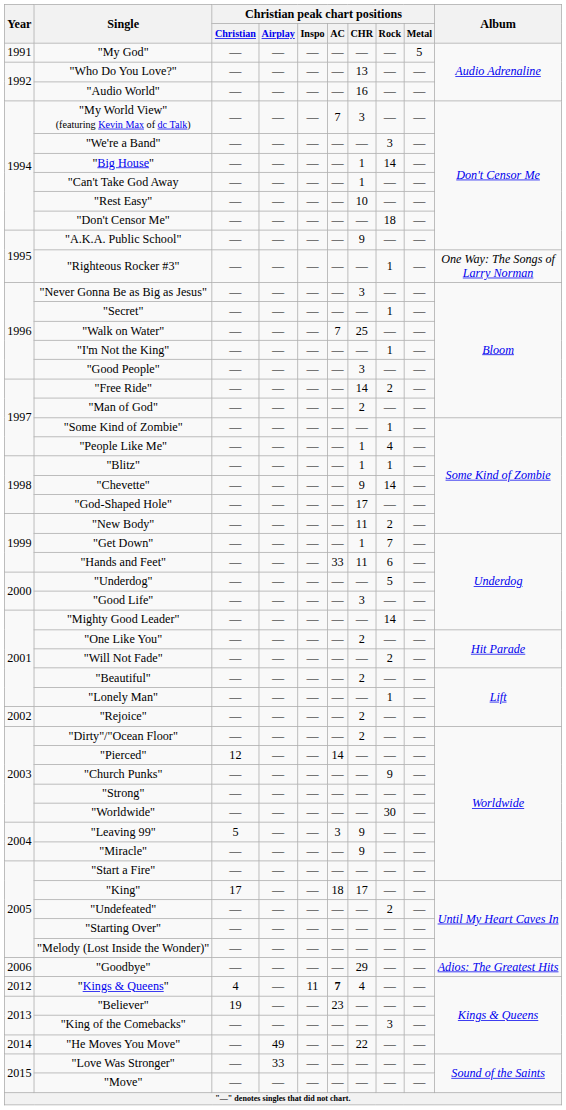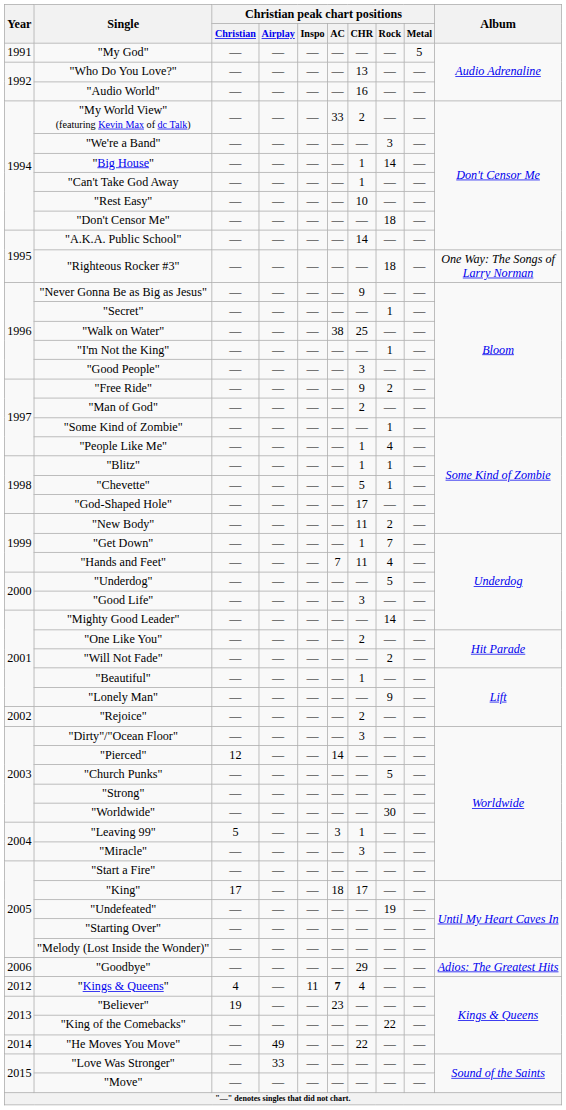 <table class="wikitable" style="text-align:center;">
 <tr>
 <th rowspan="2">Year</th>
 <th rowspan="2">Single</th>
 <th colspan="7">Christian peak chart positions</th>
 <th rowspan="2">Album</th>
 </tr>
 <tr>
 <th style="width:1em"><small><a href='#'>Christian</a></small></th>
 <th style="width:1em"><small><a href='#'>Airplay</a></small></th>
 <th style="width:1em"><small>Inspo</small></th>
 <th style="width:1em"><small>AC</small></th>
 <th style="width:1em"><small>CHR</small></th>
 <th style="width:1em"><small>Rock</small></th>
 <th style="width:1em"><small>Metal</small></th>
 </tr>
 <tr>
 <td>1991</td>
 <td>"My God"</td>
 <td>—</td>
 <td>—</td>
 <td>—</td>
 <td>—</td>
 <td>—</td>
 <td>—</td>
 <td>5</td>
 <td rowspan="3"><em><a href='#'>Audio Adrenaline</a></em></td>
 </tr>
 <tr>
 <td rowspan="2">1992</td>
 <td>"Who Do You Love?"</td>
 <td>—</td>
 <td>—</td>
 <td>—</td>
 <td>—</td>
 <td>13</td>
 <td>—</td>
 <td>—</td>
 </tr>
 <tr>
 <td>"Audio World"</td>
 <td>—</td>
 <td>—</td>
 <td>—</td>
 <td>—</td>
 <td>16</td>
 <td>—</td>
 <td>—</td>
 </tr>
 <tr>
 <td rowspan="6">1994</td>
 <td>"My World View"<br><small>(featuring <a href='#'>Kevin Max</a> of <a href='#'>dc Talk</a>)</small></td>
 <td>—</td>
 <td>—</td>
 <td>—</td>
-<td style="text-align:center;">7</td>
-<td>3</td>
+<td>33</td>
+<td style="text-align:center;">2</td>
 <td>—</td>
 <td>—</td>
 <td rowspan="7"><em><a href='#'>Don't Censor Me</a></em></td>
 </tr>
 <tr>
 <td>"We're a Band"</td>
 <td style="text-align:center;">—</td>
 <td style="text-align:center;">—</td>
 <td style="text-align:center;">—</td>
 <td style="text-align:center;">—</td>
 <td style="text-align:center;">—</td>
 <td style="text-align:center;">3</td>
 <td style="text-align:center;">—</td>
 </tr>
 <tr>
 <td>"<a href='#'>Big House</a>"</td>
 <td style="text-align:center;">—</td>
 <td style="text-align:center;">—</td>
 <td style="text-align:center;">—</td>
 <td style="text-align:center;">—</td>
 <td style="text-align:center;">1</td>
 <td style="text-align:center;">14</td>
 <td style="text-align:center;">—</td>
 </tr>
 <tr>
 <td>"Can't Take God Away</td>
 <td style="text-align:center;">—</td>
 <td style="text-align:center;">—</td>
 <td style="text-align:center;">—</td>
 <td style="text-align:center;">—</td>
 <td style="text-align:center;">1</td>
 <td style="text-align:center;">—</td>
 <td style="text-align:center;">—</td>
 </tr>
 <tr>
 <td>"Rest Easy"</td>
 <td style="text-align:center;">—</td>
 <td style="text-align:center;">—</td>
 <td style="text-align:center;">—</td>
 <td style="text-align:center;">—</td>
 <td style="text-align:center;">10</td>
 <td style="text-align:center;">—</td>
 <td style="text-align:center;">—</td>
 </tr>
 <tr>
 <td>"Don't Censor Me"</td>
 <td style="text-align:center;">—</td>
 <td style="text-align:center;">—</td>
 <td style="text-align:center;">—</td>
 <td style="text-align:center;">—</td>
 <td style="text-align:center;">—</td>
 <td style="text-align:center;">18</td>
 <td style="text-align:center;">—</td>
 </tr>
 <tr>
 <td rowspan="2">1995</td>
 <td>"A.K.A. Public School"</td>
 <td style="text-align:center;">—</td>
 <td style="text-align:center;">—</td>
 <td style="text-align:center;">—</td>
 <td style="text-align:center;">—</td>
-<td style="text-align:center;">9</td>
+<td style="text-align:center;">14</td>
 <td style="text-align:center;">—</td>
 <td style="text-align:center;">—</td>
 </tr>
 <tr>
 <td>"Righteous Rocker #3"</td>
 <td style="text-align:center;">—</td>
 <td style="text-align:center;">—</td>
 <td style="text-align:center;">—</td>
 <td style="text-align:center;">—</td>
 <td style="text-align:center;">—</td>
-<td style="text-align:center;">1</td>
+<td style="text-align:center;">18</td>
 <td style="text-align:center;">—</td>
 <td><em>One Way: The Songs of<br><a href='#'>Larry Norman</a></em></td>
 </tr>
 <tr>
 <td rowspan="5">1996</td>
 <td>"Never Gonna Be as Big as Jesus"</td>
 <td style="text-align:center;">—</td>
 <td style="text-align:center;">—</td>
 <td style="text-align:center;">—</td>
 <td style="text-align:center;">—</td>
-<td style="text-align:center;">3</td>
+<td style="text-align:center;">9</td>
 <td style="text-align:center;">—</td>
 <td style="text-align:center;">—</td>
 <td rowspan="7"><em><a href='#'>Bloom</a></em></td>
 </tr>
 <tr>
 <td>"Secret"</td>
 <td style="text-align:center;">—</td>
 <td style="text-align:center;">—</td>
 <td style="text-align:center;">—</td>
 <td style="text-align:center;">—</td>
 <td style="text-align:center;">—</td>
 <td style="text-align:center;">1</td>
 <td style="text-align:center;">—</td>
 </tr>
 <tr>
 <td>"Walk on Water"</td>
 <td style="text-align:center;">—</td>
 <td style="text-align:center;">—</td>
 <td style="text-align:center;">—</td>
-<td style="text-align:center;">7</td>
+<td style="text-align:center;">38</td>
 <td style="text-align:center;">25</td>
 <td style="text-align:center;">—</td>
 <td style="text-align:center;">—</td>
 </tr>
 <tr>
 <td>"I'm Not the King"</td>
 <td style="text-align:center;">—</td>
 <td style="text-align:center;">—</td>
 <td style="text-align:center;">—</td>
 <td style="text-align:center;">—</td>
 <td style="text-align:center;">—</td>
 <td style="text-align:center;">1</td>
 <td style="text-align:center;">—</td>
 </tr>
 <tr>
 <td>"Good People"</td>
 <td style="text-align:center;">—</td>
 <td style="text-align:center;">—</td>
 <td style="text-align:center;">—</td>
 <td style="text-align:center;">—</td>
 <td style="text-align:center;">3</td>
 <td style="text-align:center;">—</td>
 <td style="text-align:center;">—</td>
 </tr>
 <tr>
 <td rowspan="4">1997</td>
 <td>"Free Ride"</td>
 <td style="text-align:center;">—</td>
 <td style="text-align:center;">—</td>
 <td style="text-align:center;">—</td>
 <td style="text-align:center;">—</td>
-<td style="text-align:center;">14</td>
+<td style="text-align:center;">9</td>
 <td style="text-align:center;">2</td>
 <td style="text-align:center;">—</td>
 </tr>
 <tr>
 <td>"Man of God"</td>
 <td style="text-align:center;">—</td>
 <td style="text-align:center;">—</td>
 <td style="text-align:center;">—</td>
 <td style="text-align:center;">—</td>
 <td style="text-align:center;">2</td>
 <td style="text-align:center;">—</td>
 <td style="text-align:center;">—</td>
 </tr>
 <tr>
 <td>"Some Kind of Zombie"</td>
 <td style="text-align:center;">—</td>
 <td style="text-align:center;">—</td>
 <td style="text-align:center;">—</td>
 <td style="text-align:center;">—</td>
 <td style="text-align:center;">—</td>
 <td style="text-align:center;">1</td>
 <td style="text-align:center;">—</td>
 <td rowspan="6"><em><a href='#'>Some Kind of Zombie</a></em></td>
 </tr>
 <tr>
 <td>"People Like Me"</td>
 <td style="text-align:center;">—</td>
 <td style="text-align:center;">—</td>
 <td style="text-align:center;">—</td>
 <td style="text-align:center;">—</td>
 <td style="text-align:center;">1</td>
 <td style="text-align:center;">4</td>
 <td style="text-align:center;">—</td>
 </tr>
 <tr>
 <td rowspan="3">1998</td>
 <td>"Blitz"</td>
 <td style="text-align:center;">—</td>
 <td style="text-align:center;">—</td>
 <td style="text-align:center;">—</td>
 <td style="text-align:center;">—</td>
 <td style="text-align:center;">1</td>
 <td style="text-align:center;">1</td>
 <td style="text-align:center;">—</td>
 </tr>
 <tr>
 <td>"Chevette"</td>
 <td style="text-align:center;">—</td>
 <td style="text-align:center;">—</td>
 <td style="text-align:center;">—</td>
 <td style="text-align:center;">—</td>
-<td style="text-align:center;">9</td>
-<td style="text-align:center;">14</td>
+<td style="text-align:center;">5</td>
+<td style="text-align:center;">1</td>
 <td style="text-align:center;">—</td>
 </tr>
 <tr>
 <td>"God-Shaped Hole"</td>
 <td style="text-align:center;">—</td>
 <td style="text-align:center;">—</td>
 <td style="text-align:center;">—</td>
 <td style="text-align:center;">—</td>
 <td style="text-align:center;">17</td>
 <td style="text-align:center;">—</td>
 <td style="text-align:center;">—</td>
 </tr>
 <tr>
 <td rowspan="3">1999</td>
 <td>"New Body"</td>
 <td style="text-align:center;">—</td>
 <td style="text-align:center;">—</td>
 <td style="text-align:center;">—</td>
 <td style="text-align:center;">—</td>
 <td style="text-align:center;">11</td>
 <td style="text-align:center;">2</td>
 <td style="text-align:center;">—</td>
 </tr>
 <tr>
 <td>"Get Down"</td>
 <td style="text-align:center;">—</td>
 <td style="text-align:center;">—</td>
 <td style="text-align:center;">—</td>
 <td style="text-align:center;">—</td>
 <td style="text-align:center;">1</td>
 <td style="text-align:center;">7</td>
 <td style="text-align:center;">—</td>
 <td rowspan="5"><em><a href='#'>Underdog</a></em></td>
 </tr>
 <tr>
 <td>"Hands and Feet"</td>
 <td style="text-align:center;">—</td>
 <td style="text-align:center;">—</td>
 <td style="text-align:center;">—</td>
-<td>33</td>
+<td style="text-align:center;">7</td>
 <td style="text-align:center;">11</td>
-<td style="text-align:center;">6</td>
+<td style="text-align:center;">4</td>
 <td style="text-align:center;">—</td>
 </tr>
 <tr>
 <td rowspan="2">2000</td>
 <td>"Underdog"</td>
 <td style="text-align:center;">—</td>
 <td style="text-align:center;">—</td>
 <td style="text-align:center;">—</td>
 <td style="text-align:center;">—</td>
 <td style="text-align:center;">—</td>
 <td style="text-align:center;">5</td>
 <td style="text-align:center;">—</td>
 </tr>
 <tr>
 <td>"Good Life"</td>
 <td style="text-align:center;">—</td>
 <td style="text-align:center;">—</td>
 <td style="text-align:center;">—</td>
 <td style="text-align:center;">—</td>
 <td style="text-align:center;">3</td>
 <td style="text-align:center;">—</td>
 <td style="text-align:center;">—</td>
 </tr>
 <tr>
 <td rowspan="5">2001</td>
 <td>"Mighty Good Leader"</td>
 <td style="text-align:center;">—</td>
 <td style="text-align:center;">—</td>
 <td style="text-align:center;">—</td>
 <td style="text-align:center;">—</td>
 <td style="text-align:center;">—</td>
 <td style="text-align:center;">14</td>
 <td style="text-align:center;">—</td>
 </tr>
 <tr>
 <td>"One Like You"</td>
 <td style="text-align:center;">—</td>
 <td style="text-align:center;">—</td>
 <td style="text-align:center;">—</td>
 <td style="text-align:center;">—</td>
 <td style="text-align:center;">2</td>
 <td style="text-align:center;">—</td>
 <td style="text-align:center;">—</td>
 <td rowspan="2"><em><a href='#'>Hit Parade</a></em></td>
 </tr>
 <tr>
 <td>"Will Not Fade"</td>
 <td style="text-align:center;">—</td>
 <td style="text-align:center;">—</td>
 <td style="text-align:center;">—</td>
 <td style="text-align:center;">—</td>
 <td style="text-align:center;">—</td>
 <td style="text-align:center;">2</td>
 <td style="text-align:center;">—</td>
 </tr>
 <tr>
 <td>"Beautiful"</td>
 <td style="text-align:center;">—</td>
 <td style="text-align:center;">—</td>
 <td style="text-align:center;">—</td>
 <td style="text-align:center;">—</td>
-<td style="text-align:center;">2</td>
+<td style="text-align:center;">1</td>
 <td style="text-align:center;">—</td>
 <td style="text-align:center;">—</td>
 <td rowspan="3"><em><a href='#'>Lift</a></em></td>
 </tr>
 <tr>
 <td>"Lonely Man"</td>
 <td style="text-align:center;">—</td>
 <td style="text-align:center;">—</td>
 <td style="text-align:center;">—</td>
 <td style="text-align:center;">—</td>
 <td style="text-align:center;">—</td>
-<td style="text-align:center;">1</td>
+<td style="text-align:center;">9</td>
 <td style="text-align:center;">—</td>
 </tr>
 <tr>
 <td>2002</td>
 <td>"Rejoice"</td>
 <td style="text-align:center;">—</td>
 <td style="text-align:center;">—</td>
 <td style="text-align:center;">—</td>
 <td style="text-align:center;">—</td>
 <td style="text-align:center;">2</td>
 <td style="text-align:center;">—</td>
 <td style="text-align:center;">—</td>
 </tr>
 <tr>
 <td rowspan="5">2003</td>
 <td>"Dirty"/"Ocean Floor"</td>
 <td style="text-align:center;">—</td>
 <td style="text-align:center;">—</td>
 <td style="text-align:center;">—</td>
 <td style="text-align:center;">—</td>
-<td style="text-align:center;">2</td>
+<td>3</td>
 <td style="text-align:center;">—</td>
 <td style="text-align:center;">—</td>
 <td rowspan="8"><em><a href='#'>Worldwide</a></em></td>
 </tr>
 <tr>
 <td>"Pierced"</td>
 <td style="text-align:center;">12</td>
 <td style="text-align:center;">—</td>
 <td style="text-align:center;">—</td>
 <td style="text-align:center;">14</td>
 <td style="text-align:center;">—</td>
 <td style="text-align:center;">—</td>
 <td style="text-align:center;">—</td>
 </tr>
 <tr>
 <td>"Church Punks"</td>
 <td style="text-align:center;">—</td>
 <td style="text-align:center;">—</td>
 <td style="text-align:center;">—</td>
 <td style="text-align:center;">—</td>
 <td style="text-align:center;">—</td>
-<td style="text-align:center;">9</td>
+<td style="text-align:center;">5</td>
 <td style="text-align:center;">—</td>
 </tr>
 <tr>
 <td>"Strong"</td>
 <td style="text-align:center;">—</td>
 <td style="text-align:center;">—</td>
 <td style="text-align:center;">—</td>
 <td style="text-align:center;">—</td>
 <td style="text-align:center;">—</td>
 <td style="text-align:center;">—</td>
 <td style="text-align:center;">—</td>
 </tr>
 <tr>
 <td>"Worldwide"</td>
 <td style="text-align:center;">—</td>
 <td style="text-align:center;">—</td>
 <td style="text-align:center;">—</td>
 <td style="text-align:center;">—</td>
 <td style="text-align:center;">—</td>
 <td style="text-align:center;">30</td>
 <td style="text-align:center;">—</td>
 </tr>
 <tr>
 <td rowspan="2">2004</td>
 <td>"Leaving 99"</td>
 <td style="text-align:center;">5</td>
 <td style="text-align:center;">—</td>
 <td style="text-align:center;">—</td>
 <td style="text-align:center;">3</td>
-<td style="text-align:center;">9</td>
+<td style="text-align:center;">1</td>
 <td style="text-align:center;">—</td>
 <td style="text-align:center;">—</td>
 </tr>
 <tr>
 <td>"Miracle"</td>
 <td style="text-align:center;">—</td>
 <td style="text-align:center;">—</td>
 <td style="text-align:center;">—</td>
 <td style="text-align:center;">—</td>
-<td style="text-align:center;">9</td>
+<td style="text-align:center;">3</td>
 <td style="text-align:center;">—</td>
 <td style="text-align:center;">—</td>
 </tr>
 <tr>
 <td rowspan="5">2005</td>
 <td>"Start a Fire"</td>
 <td style="text-align:center;">—</td>
 <td style="text-align:center;">—</td>
 <td style="text-align:center;">—</td>
 <td style="text-align:center;">—</td>
 <td style="text-align:center;">—</td>
 <td style="text-align:center;">—</td>
 <td style="text-align:center;">—</td>
 </tr>
 <tr>
 <td>"King"</td>
 <td style="text-align:center;">17</td>
 <td style="text-align:center;">—</td>
 <td style="text-align:center;">—</td>
 <td style="text-align:center;">18</td>
 <td style="text-align:center;">17</td>
 <td style="text-align:center;">—</td>
 <td style="text-align:center;">—</td>
 <td rowspan="4"><em><a href='#'>Until My Heart Caves In</a></em></td>
 </tr>
 <tr>
 <td>"Undefeated"</td>
 <td style="text-align:center;">—</td>
 <td style="text-align:center;">—</td>
 <td style="text-align:center;">—</td>
 <td style="text-align:center;">—</td>
 <td style="text-align:center;">—</td>
-<td style="text-align:center;">2</td>
+<td style="text-align:center;">19</td>
 <td style="text-align:center;">—</td>
 </tr>
 <tr>
 <td>"Starting Over"</td>
 <td style="text-align:center;">—</td>
 <td style="text-align:center;">—</td>
 <td style="text-align:center;">—</td>
 <td style="text-align:center;">—</td>
 <td style="text-align:center;">—</td>
 <td style="text-align:center;">—</td>
 <td style="text-align:center;">—</td>
 </tr>
 <tr>
 <td>"Melody (Lost Inside the Wonder)"</td>
 <td style="text-align:center;">—</td>
 <td style="text-align:center;">—</td>
 <td style="text-align:center;">—</td>
 <td style="text-align:center;">—</td>
 <td style="text-align:center;">—</td>
 <td style="text-align:center;">—</td>
 <td style="text-align:center;">—</td>
 </tr>
 <tr>
 <td>2006</td>
 <td>"Goodbye"</td>
 <td style="text-align:center;">—</td>
 <td style="text-align:center;">—</td>
 <td style="text-align:center;">—</td>
 <td style="text-align:center;">—</td>
 <td style="text-align:center;">29</td>
 <td style="text-align:center;">—</td>
 <td style="text-align:center;">—</td>
 <td><em><a href='#'>Adios: The Greatest Hits</a></em></td>
 </tr>
 <tr>
 <td>2012</td>
 <td>"<a href='#'>Kings & Queens</a>"</td>
 <td style="text-align:center;">4</td>
 <td style="text-align:center;">—</td>
 <td style="text-align:center;">11</td>
 <td style="text-align:center;"><strong>7</strong></td>
 <td style="text-align:center;">4</td>
 <td style="text-align:center;">—</td>
 <td style="text-align:center;">—</td>
 <td rowspan="4"><em><a href='#'>Kings & Queens</a></em></td>
 </tr>
 <tr>
 <td rowspan="2">2013</td>
 <td>"Believer"</td>
 <td style="text-align:center;">19</td>
 <td style="text-align:center;">—</td>
 <td style="text-align:center;">—</td>
 <td style="text-align:center;">23</td>
 <td style="text-align:center;">—</td>
 <td style="text-align:center;">—</td>
 <td style="text-align:center;">—</td>
 </tr>
 <tr>
 <td>"King of the Comebacks"</td>
 <td style="text-align:center;">—</td>
 <td style="text-align:center;">—</td>
 <td style="text-align:center;">—</td>
 <td style="text-align:center;">—</td>
 <td style="text-align:center;">—</td>
-<td style="text-align:center;">3</td>
+<td style="text-align:center;">22</td>
 <td style="text-align:center;">—</td>
 </tr>
 <tr>
 <td>2014</td>
 <td>"He Moves You Move"</td>
 <td style="text-align:center;">—</td>
 <td style="text-align:center;">49</td>
 <td style="text-align:center;">—</td>
 <td style="text-align:center;">—</td>
 <td style="text-align:center;">22</td>
 <td style="text-align:center;">—</td>
 <td style="text-align:center;">—</td>
 </tr>
 <tr>
 <td rowspan="2">2015</td>
 <td>"Love Was Stronger"</td>
 <td style="text-align:center;">—</td>
 <td style="text-align:center;">33</td>
 <td style="text-align:center;">—</td>
 <td style="text-align:center;">—</td>
 <td style="text-align:center;">—</td>
 <td style="text-align:center;">—</td>
 <td style="text-align:center;">—</td>
 <td rowspan="2"><em><a href='#'>Sound of the Saints</a></em></td>
 </tr>
 <tr>
 <td>"Move"</td>
 <td style="text-align:center;">—</td>
 <td style="text-align:center;">—</td>
 <td style="text-align:center;">—</td>
 <td style="text-align:center;">—</td>
 <td style="text-align:center;">—</td>
 <td style="text-align:center;">—</td>
 <td style="text-align:center;">—</td>
 </tr>
 <tr>
 <th colspan="10" style="font-size: 8pt">"—" denotes singles that did not chart.</th>
 </tr>
 </table>
